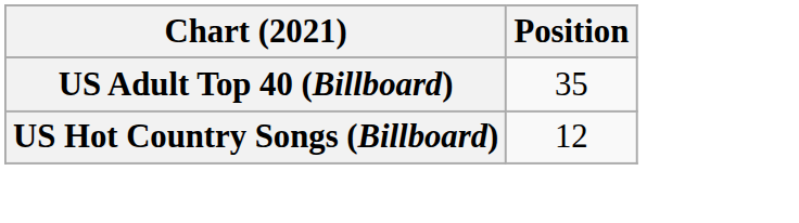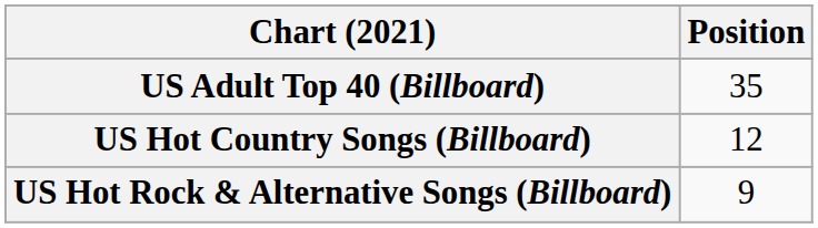 <table class="wikitable sortable plainrowheaders" style="text-align:center">
 <tr>
 <th>Chart (2021)</th>
 <th>Position</th>
 </tr>
 <tr>
 <th scope="row">US Adult Top 40 (<em>Billboard</em>)</th>
 <td>35</td>
 </tr>
 <tr>
 <th scope="row">US Hot Country Songs (<em>Billboard</em>)</th>
 <td>12</td>
 </tr>
+<tr>
+<th scope="row">US Hot Rock & Alternative Songs (<em>Billboard</em>)</th>
+<td>9</td>
+</tr>
 </table>
